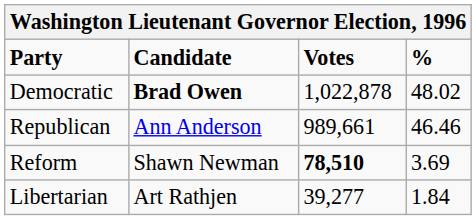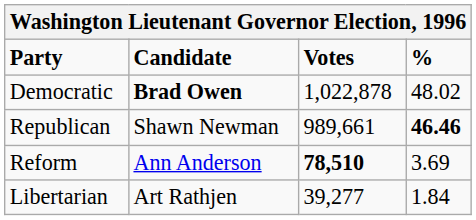 <table class="wikitable">
 <tr>
 <th colspan="4">Washington Lieutenant Governor Election, 1996</th>
 </tr>
 <tr>
 <td><strong>Party</strong></td>
 <td><strong>Candidate</strong></td>
 <td><strong>Votes</strong></td>
 <td><strong>%</strong></td>
 </tr>
 <tr>
 <td>Democratic</td>
 <td><strong>Brad Owen</strong></td>
 <td>1,022,878</td>
 <td>48.02</td>
 </tr>
 <tr>
 <td>Republican</td>
-<td><a href='#'>Ann Anderson</a></td>
+<td>Shawn Newman</td>
 <td>989,661</td>
-<td>46.46</td>
+<td><strong>46.46</strong></td>
 </tr>
 <tr>
 <td>Reform</td>
-<td>Shawn Newman</td>
+<td><a href='#'>Ann Anderson</a></td>
 <td><strong>78,510</strong></td>
 <td>3.69</td>
 </tr>
 <tr>
 <td>Libertarian</td>
 <td>Art Rathjen</td>
 <td>39,277</td>
 <td>1.84</td>
 </tr>
 </table>
